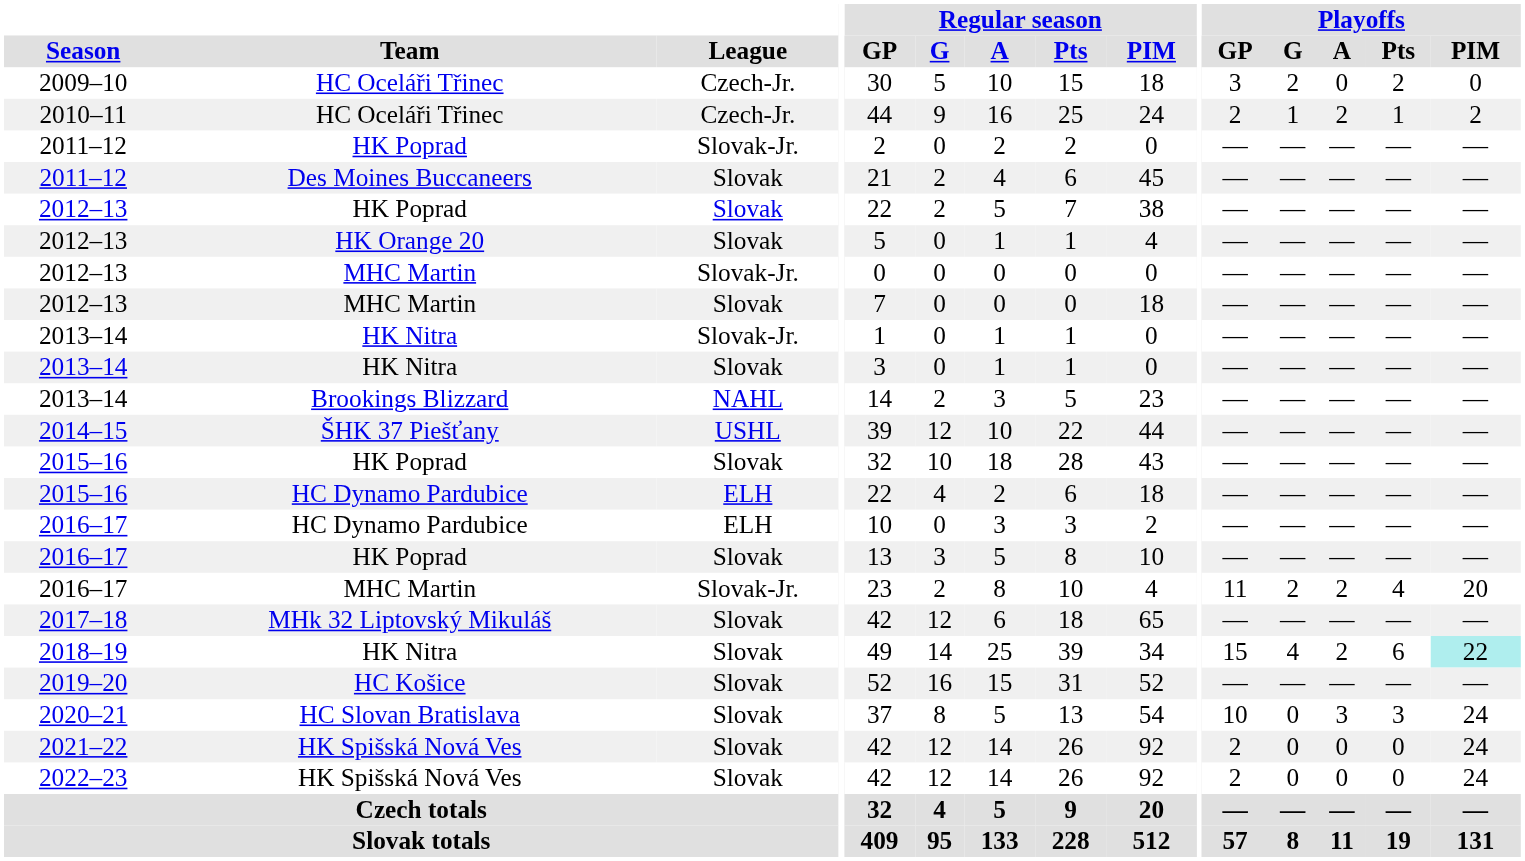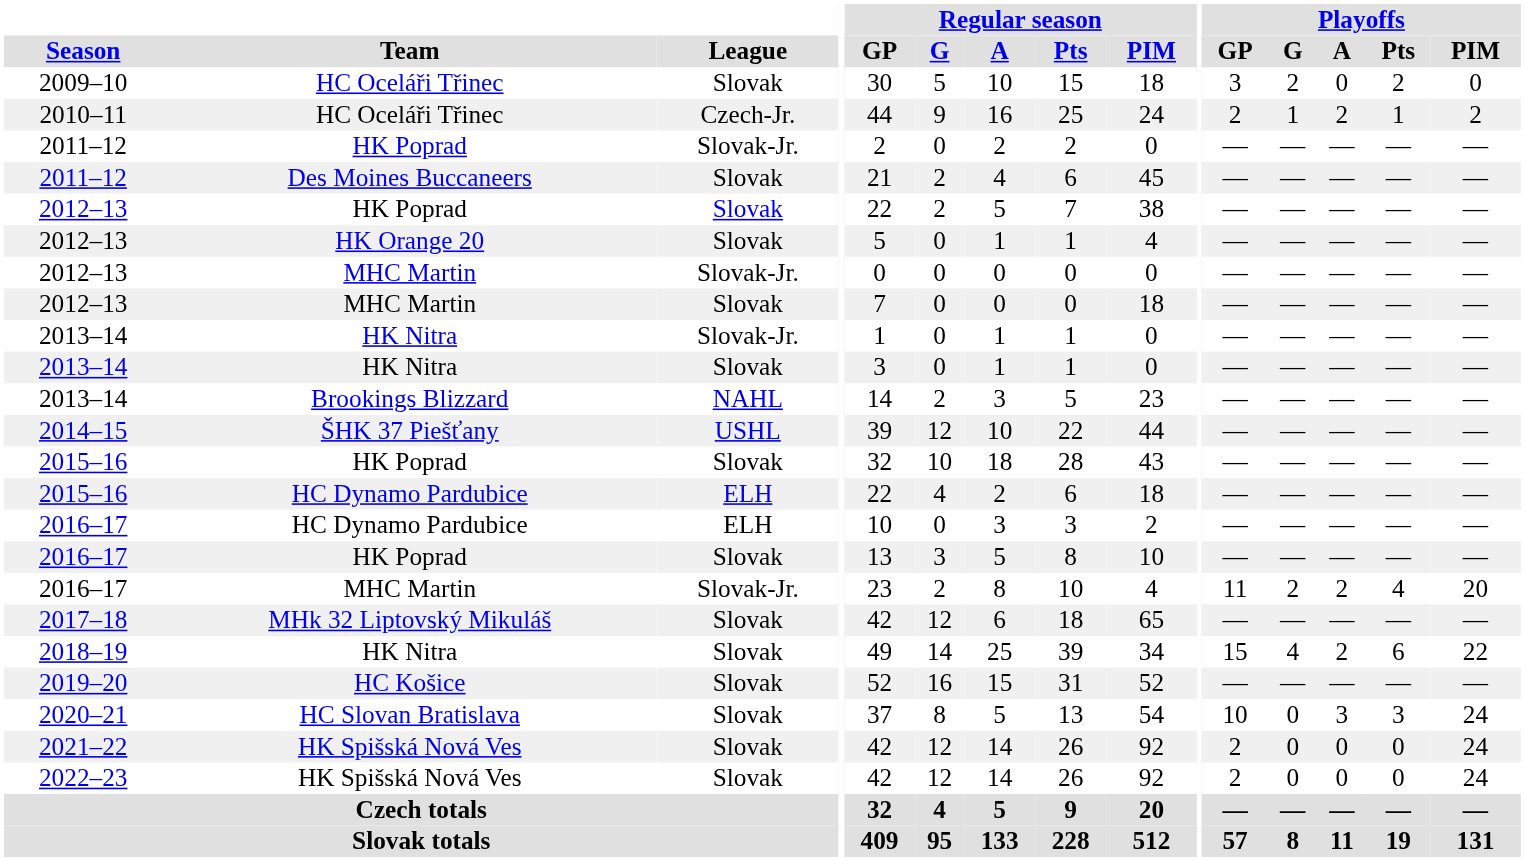 <table border="0" cellpadding="1" cellspacing="0" style="text-align:center; width:60em">
 <tr bgcolor="#e0e0e0">
 <th colspan="3" bgcolor="#ffffff"></th>
 <th rowspan="99" bgcolor="#ffffff"></th>
 <th colspan="5"><a href='#'>Regular season</a></th>
 <th rowspan="99" bgcolor="#ffffff"></th>
 <th colspan="5"><a href='#'>Playoffs</a></th>
 </tr>
 <tr bgcolor="#e0e0e0">
 <th><a href='#'>Season</a></th>
 <th>Team</th>
 <th>League</th>
 <th>GP</th>
 <th><a href='#'>G</a></th>
 <th><a href='#'>A</a></th>
 <th><a href='#'>Pts</a></th>
 <th><a href='#'>PIM</a></th>
 <th>GP</th>
 <th>G</th>
 <th>A</th>
 <th>Pts</th>
 <th>PIM</th>
 </tr>
 <tr>
 <td>2009–10</td>
 <td><a href='#'>HC Oceláři Třinec</a></td>
-<td>Czech-Jr.</td>
+<td>Slovak</td>
 <td>30</td>
 <td>5</td>
 <td>10</td>
 <td>15</td>
 <td>18</td>
 <td>3</td>
 <td>2</td>
 <td>0</td>
 <td>2</td>
 <td>0</td>
 </tr>
 <tr bgcolor="#f0f0f0">
 <td>2010–11</td>
 <td>HC Oceláři Třinec</td>
 <td>Czech-Jr.</td>
 <td>44</td>
 <td>9</td>
 <td>16</td>
 <td>25</td>
 <td>24</td>
 <td>2</td>
 <td>1</td>
 <td>2</td>
 <td>1</td>
 <td>2</td>
 </tr>
 <tr>
 <td>2011–12</td>
 <td><a href='#'>HK Poprad</a></td>
 <td>Slovak-Jr.</td>
 <td>2</td>
 <td>0</td>
 <td>2</td>
 <td>2</td>
 <td>0</td>
 <td>—</td>
 <td>—</td>
 <td>—</td>
 <td>—</td>
 <td>—</td>
 </tr>
 <tr bgcolor="#f0f0f0">
 <td><a href='#'>2011–12</a></td>
 <td><a href='#'>Des Moines Buccaneers</a></td>
 <td>Slovak</td>
 <td>21</td>
 <td>2</td>
 <td>4</td>
 <td>6</td>
 <td>45</td>
 <td>—</td>
 <td>—</td>
 <td>—</td>
 <td>—</td>
 <td>—</td>
 </tr>
 <tr>
 <td><a href='#'>2012–13</a></td>
 <td>HK Poprad</td>
 <td><a href='#'>Slovak</a></td>
 <td>22</td>
 <td>2</td>
 <td>5</td>
 <td>7</td>
 <td>38</td>
 <td>—</td>
 <td>—</td>
 <td>—</td>
 <td>—</td>
 <td>—</td>
 </tr>
 <tr bgcolor="#f0f0f0">
 <td>2012–13</td>
 <td><a href='#'>HK Orange 20</a></td>
 <td>Slovak</td>
 <td>5</td>
 <td>0</td>
 <td>1</td>
 <td>1</td>
 <td>4</td>
 <td>—</td>
 <td>—</td>
 <td>—</td>
 <td>—</td>
 <td>—</td>
 </tr>
 <tr>
 <td>2012–13</td>
 <td><a href='#'>MHC Martin</a></td>
 <td>Slovak-Jr.</td>
 <td>0</td>
 <td>0</td>
 <td>0</td>
 <td>0</td>
 <td>0</td>
 <td>—</td>
 <td>—</td>
 <td>—</td>
 <td>—</td>
 <td>—</td>
 </tr>
 <tr bgcolor="#f0f0f0">
 <td>2012–13</td>
 <td>MHC Martin</td>
 <td>Slovak</td>
 <td>7</td>
 <td>0</td>
 <td>0</td>
 <td>0</td>
 <td>18</td>
 <td>—</td>
 <td>—</td>
 <td>—</td>
 <td>—</td>
 <td>—</td>
 </tr>
 <tr>
 <td>2013–14</td>
 <td><a href='#'>HK Nitra</a></td>
 <td>Slovak-Jr.</td>
 <td>1</td>
 <td>0</td>
 <td>1</td>
 <td>1</td>
 <td>0</td>
 <td>—</td>
 <td>—</td>
 <td>—</td>
 <td>—</td>
 <td>—</td>
 </tr>
 <tr bgcolor="#f0f0f0">
 <td><a href='#'>2013–14</a></td>
 <td>HK Nitra</td>
 <td>Slovak</td>
 <td>3</td>
 <td>0</td>
 <td>1</td>
 <td>1</td>
 <td>0</td>
 <td>—</td>
 <td>—</td>
 <td>—</td>
 <td>—</td>
 <td>—</td>
 </tr>
 <tr>
 <td>2013–14</td>
 <td><a href='#'>Brookings Blizzard</a></td>
 <td><a href='#'>NAHL</a></td>
 <td>14</td>
 <td>2</td>
 <td>3</td>
 <td>5</td>
 <td>23</td>
 <td>—</td>
 <td>—</td>
 <td>—</td>
 <td>—</td>
 <td>—</td>
 </tr>
 <tr bgcolor="#f0f0f0">
 <td><a href='#'>2014–15</a></td>
 <td><a href='#'>ŠHK 37 Piešťany</a></td>
 <td><a href='#'>USHL</a></td>
 <td>39</td>
 <td>12</td>
 <td>10</td>
 <td>22</td>
 <td>44</td>
 <td>—</td>
 <td>—</td>
 <td>—</td>
 <td>—</td>
 <td>—</td>
 </tr>
 <tr>
 <td><a href='#'>2015–16</a></td>
 <td>HK Poprad</td>
 <td>Slovak</td>
 <td>32</td>
 <td>10</td>
 <td>18</td>
 <td>28</td>
 <td>43</td>
 <td>—</td>
 <td>—</td>
 <td>—</td>
 <td>—</td>
 <td>—</td>
 </tr>
 <tr bgcolor="#f0f0f0">
 <td><a href='#'>2015–16</a></td>
 <td><a href='#'>HC Dynamo Pardubice</a></td>
 <td><a href='#'>ELH</a></td>
 <td>22</td>
 <td>4</td>
 <td>2</td>
 <td>6</td>
 <td>18</td>
 <td>—</td>
 <td>—</td>
 <td>—</td>
 <td>—</td>
 <td>—</td>
 </tr>
 <tr>
 <td><a href='#'>2016–17</a></td>
 <td>HC Dynamo Pardubice</td>
 <td>ELH</td>
 <td>10</td>
 <td>0</td>
 <td>3</td>
 <td>3</td>
 <td>2</td>
 <td>—</td>
 <td>—</td>
 <td>—</td>
 <td>—</td>
 <td>—</td>
 </tr>
 <tr bgcolor="#f0f0f0">
 <td><a href='#'>2016–17</a></td>
 <td>HK Poprad</td>
 <td>Slovak</td>
 <td>13</td>
 <td>3</td>
 <td>5</td>
 <td>8</td>
 <td>10</td>
 <td>—</td>
 <td>—</td>
 <td>—</td>
 <td>—</td>
 <td>—</td>
 </tr>
 <tr>
 <td>2016–17</td>
 <td>MHC Martin</td>
 <td>Slovak-Jr.</td>
 <td>23</td>
 <td>2</td>
 <td>8</td>
 <td>10</td>
 <td>4</td>
 <td>11</td>
 <td>2</td>
 <td>2</td>
 <td>4</td>
 <td>20</td>
 </tr>
 <tr bgcolor="#f0f0f0">
 <td><a href='#'>2017–18</a></td>
 <td><a href='#'>MHk 32 Liptovský Mikuláš</a></td>
 <td>Slovak</td>
 <td>42</td>
 <td>12</td>
 <td>6</td>
 <td>18</td>
 <td>65</td>
 <td>—</td>
 <td>—</td>
 <td>—</td>
 <td>—</td>
 <td>—</td>
 </tr>
 <tr>
 <td><a href='#'>2018–19</a></td>
 <td>HK Nitra</td>
 <td>Slovak</td>
 <td>49</td>
 <td>14</td>
 <td>25</td>
 <td>39</td>
 <td>34</td>
 <td>15</td>
 <td>4</td>
 <td>2</td>
 <td>6</td>
-<td style="background: paleturquoise;">22</td>
+<td>22</td>
 </tr>
 <tr bgcolor="#f0f0f0">
 <td><a href='#'>2019–20</a></td>
 <td><a href='#'>HC Košice</a></td>
 <td>Slovak</td>
 <td>52</td>
 <td>16</td>
 <td>15</td>
 <td>31</td>
 <td>52</td>
 <td>—</td>
 <td>—</td>
 <td>—</td>
 <td>—</td>
 <td>—</td>
 </tr>
 <tr>
 <td><a href='#'>2020–21</a></td>
 <td><a href='#'>HC Slovan Bratislava</a></td>
 <td>Slovak</td>
 <td>37</td>
 <td>8</td>
 <td>5</td>
 <td>13</td>
 <td>54</td>
 <td>10</td>
 <td>0</td>
 <td>3</td>
 <td>3</td>
 <td>24</td>
 </tr>
 <tr bgcolor="#f0f0f0">
 <td><a href='#'>2021–22</a></td>
 <td><a href='#'>HK Spišská Nová Ves</a></td>
 <td>Slovak</td>
 <td>42</td>
 <td>12</td>
 <td>14</td>
 <td>26</td>
 <td>92</td>
 <td>2</td>
 <td>0</td>
 <td>0</td>
 <td>0</td>
 <td>24</td>
 </tr>
 <tr>
 <td><a href='#'>2022–23</a></td>
 <td>HK Spišská Nová Ves</td>
 <td>Slovak</td>
 <td>42</td>
 <td>12</td>
 <td>14</td>
 <td>26</td>
 <td>92</td>
 <td>2</td>
 <td>0</td>
 <td>0</td>
 <td>0</td>
 <td>24</td>
 </tr>
 <tr bgcolor="#e0e0e0">
 <th colspan="3">Czech totals</th>
 <th>32</th>
 <th>4</th>
 <th>5</th>
 <th>9</th>
 <th>20</th>
 <th>—</th>
 <th>—</th>
 <th>—</th>
 <th>—</th>
 <th>—</th>
 </tr>
 <tr bgcolor="#e0e0e0">
 <th colspan="3">Slovak totals</th>
 <th>409</th>
 <th>95</th>
 <th>133</th>
 <th>228</th>
 <th>512</th>
 <th>57</th>
 <th>8</th>
 <th>11</th>
 <th>19</th>
 <th>131</th>
 </tr>
 </table>
